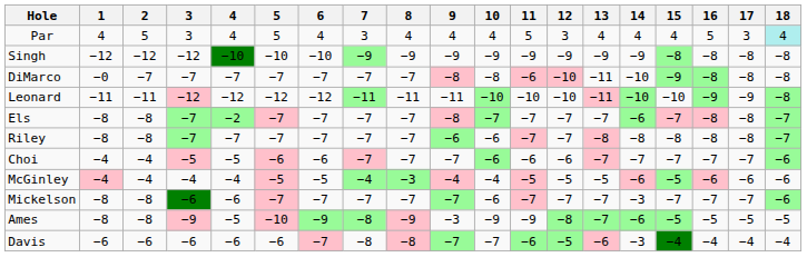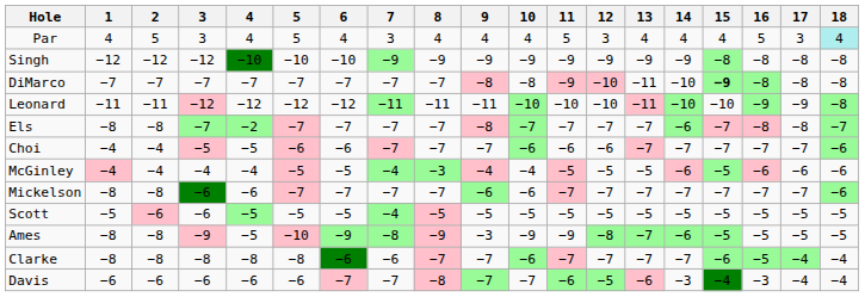 <table class="wikitable" style="text-align:center">
 <tr>
 <th>Hole</th>
 <th>  1  </th>
 <th>  2  </th>
 <th>  3  </th>
 <th>  4  </th>
 <th>  5  </th>
 <th>  6  </th>
 <th>  7  </th>
 <th>  8  </th>
 <th>  9  </th>
 <th> 10 </th>
 <th> 11 </th>
 <th> 12 </th>
 <th> 13 </th>
 <th> 14 </th>
 <th> 15 </th>
 <th> 16 </th>
 <th> 17 </th>
 <th> 18 </th>
 </tr>
 <tr>
 <td>Par</td>
 <td>4</td>
 <td>5</td>
 <td>3</td>
 <td>4</td>
 <td>5</td>
 <td>4</td>
 <td>3</td>
 <td>4</td>
 <td>4</td>
 <td>4</td>
 <td>5</td>
 <td>3</td>
 <td>4</td>
 <td>4</td>
 <td>4</td>
 <td>5</td>
 <td>3</td>
 <td style="background: paleturquoise;">4</td>
 </tr>
 <tr>
 <td align=left> Singh</td>
 <td>−12</td>
 <td>−12</td>
 <td>−12</td>
 <td style="background:Green;">−10</td>
 <td>−10</td>
 <td>−10</td>
 <td style="background:PaleGreen;">−9</td>
 <td>−9</td>
 <td>−9</td>
 <td>−9</td>
 <td>−9</td>
 <td>−9</td>
 <td>−9</td>
 <td>−9</td>
 <td style="background:PaleGreen;">−8</td>
 <td>−8</td>
 <td>−8</td>
 <td>−8</td>
 </tr>
 <tr>
 <td align=left> DiMarco</td>
-<td>−0</td>
+<td>−7</td>
 <td>−7</td>
 <td>−7</td>
 <td>−7</td>
 <td>−7</td>
 <td>−7</td>
 <td>−7</td>
 <td>−7</td>
 <td style="background:Pink;">−8</td>
 <td>−8</td>
-<td style="background:Pink;">−6</td>
+<td style="background:Pink;">−9</td>
 <td style="background:Pink;">−10</td>
 <td>−11</td>
 <td>−10</td>
-<td style="background:PaleGreen;">−9</td>
+<td style="background:PaleGreen;"><strong>−9</strong></td>
 <td style="background:PaleGreen;">−8</td>
 <td>−8</td>
 <td>−8</td>
 </tr>
 <tr>
 <td align=left> Leonard</td>
 <td>−11</td>
 <td>−11</td>
 <td style="background:Pink;">−12</td>
 <td>−12</td>
 <td>−12</td>
 <td>−12</td>
 <td style="background:PaleGreen;">−11</td>
 <td>−11</td>
 <td>−11</td>
 <td style="background:PaleGreen;">−10</td>
 <td>−10</td>
 <td>−10</td>
 <td style="background:Pink;">−11</td>
 <td style="background:PaleGreen;">−10</td>
 <td>−10</td>
 <td style="background:PaleGreen;">−9</td>
 <td>−9</td>
 <td style="background:PaleGreen;">−8</td>
 </tr>
 <tr>
 <td align=left> Els</td>
 <td>−8</td>
 <td>−8</td>
 <td style="background:PaleGreen;">−7</td>
 <td style="background:PaleGreen;">−2</td>
 <td style="background:Pink;">−7</td>
 <td>−7</td>
 <td>−7</td>
 <td>−7</td>
 <td style="background:Pink;">−8</td>
 <td style="background:PaleGreen;">−7</td>
 <td>−7</td>
 <td>−7</td>
 <td>−7</td>
 <td style="background:PaleGreen;">−6</td>
 <td style="background:Pink;">−7</td>
 <td style="background:Pink;">−8</td>
-<td>−8</td>
-<td style="background:PaleGreen;">−7</td>
-</tr>
-<tr>
-<td align=left> Riley</td>
-<td>−8</td>
-<td>−8</td>
-<td style="background:PaleGreen;">−7</td>
-<td>−7</td>
-<td>−7</td>
-<td>−7</td>
-<td>−7</td>
-<td>−7</td>
-<td style="background:PaleGreen;">−6</td>
-<td>−6</td>
-<td style="background:Pink;">−7</td>
-<td>−7</td>
-<td style="background:Pink;">−8</td>
-<td>−8</td>
-<td>−8</td>
-<td>−8</td>
 <td>−8</td>
 <td style="background:PaleGreen;">−7</td>
 </tr>
 <tr>
 <td align=left> Choi</td>
 <td>−4</td>
 <td>−4</td>
 <td style="background:Pink;">−5</td>
 <td>−5</td>
 <td style="background:Pink;">−6</td>
 <td>−6</td>
 <td style="background:Pink;">−7</td>
 <td>−7</td>
 <td>−7</td>
 <td style="background:PaleGreen;">−6</td>
 <td>−6</td>
 <td>−6</td>
 <td style="background:Pink;">−7</td>
 <td>−7</td>
 <td>−7</td>
 <td>−7</td>
 <td>−7</td>
 <td style="background:PaleGreen;">−6</td>
 </tr>
 <tr>
 <td align=left> McGinley</td>
 <td style="background:Pink;">−4</td>
 <td>−4</td>
 <td>−4</td>
 <td>−4</td>
 <td style="background:Pink;">−5</td>
 <td>−5</td>
 <td style="background:PaleGreen;">−4</td>
 <td style="background:PaleGreen;">−3</td>
 <td style="background:Pink;">−4</td>
 <td>−4</td>
 <td style="background:Pink;">−5</td>
 <td>−5</td>
 <td>−5</td>
 <td style="background:Pink;">−6</td>
 <td style="background:PaleGreen;">−5</td>
 <td style="background:Pink;">−6</td>
 <td>−6</td>
 <td>−6</td>
 </tr>
 <tr>
 <td align=left> Mickelson</td>
 <td>−8</td>
 <td>−8</td>
 <td style="background:Green;">−6</td>
 <td>−6</td>
 <td style="background:Pink;">−7</td>
 <td>−7</td>
 <td>−7</td>
 <td>−7</td>
-<td style="background:PaleGreen;">−7</td>
+<td style="background:PaleGreen;">−6</td>
 <td>−6</td>
 <td style="background:Pink;">−7</td>
 <td>−7</td>
 <td>−7</td>
-<td>−3</td>
+<td>−7</td>
 <td>−7</td>
 <td>−7</td>
 <td>−7</td>
 <td style="background:PaleGreen;">−6</td>
+</tr>
+<tr>
+<td align=left> Scott</td>
+<td>−5</td>
+<td style="background:Pink;">−6</td>
+<td>−6</td>
+<td style="background:PaleGreen;">−5</td>
+<td>−5</td>
+<td>−5</td>
+<td style="background:PaleGreen;">−4</td>
+<td style="background:Pink;">−5</td>
+<td>−5</td>
+<td>−5</td>
+<td>−5</td>
+<td>−5</td>
+<td>−5</td>
+<td>−5</td>
+<td>−5</td>
+<td>−5</td>
+<td>−5</td>
+<td>−5</td>
 </tr>
 <tr>
 <td align=left> Ames</td>
 <td>−8</td>
 <td>−8</td>
 <td style="background:Pink;">−9</td>
 <td>−5</td>
 <td style="background:Pink;">−10</td>
 <td style="background:PaleGreen;">−9</td>
 <td style="background:PaleGreen;">−8</td>
 <td style="background:Pink;">−9</td>
 <td>−3</td>
 <td>−9</td>
 <td>−9</td>
 <td style="background:PaleGreen;">−8</td>
 <td style="background:PaleGreen;">−7</td>
 <td style="background:PaleGreen;">−6</td>
 <td style="background:PaleGreen;">−5</td>
 <td>−5</td>
 <td>−5</td>
 <td>−5</td>
 </tr>
 <tr>
+<td align=left> Clarke</td>
+<td>−8</td>
+<td>−8</td>
+<td>−8</td>
+<td>−8</td>
+<td>−8</td>
+<td style="background:Green;">−6</td>
+<td>−6</td>
+<td style="background:Pink;">−7</td>
+<td>−7</td>
+<td style="background:PaleGreen;">−6</td>
+<td style="background:Pink;">−7</td>
+<td>−7</td>
+<td>−7</td>
+<td>−7</td>
+<td style="background:PaleGreen;">−6</td>
+<td style="background:PaleGreen;">−5</td>
+<td style="background:PaleGreen;">−4</td>
+<td>−4</td>
+</tr>
+<tr>
 <td align=left> Davis</td>
 <td>−6</td>
 <td>−6</td>
 <td>−6</td>
 <td>−6</td>
 <td>−6</td>
 <td style="background:Pink;">−7</td>
-<td>−8</td>
+<td>−7</td>
 <td style="background:Pink;">−8</td>
 <td style="background:PaleGreen;">−7</td>
 <td>−7</td>
 <td style="background:PaleGreen;">−6</td>
 <td style="background:PaleGreen;">−5</td>
 <td style="background:Pink;">−6</td>
 <td>−3</td>
 <td style="background:Green;">−4</td>
-<td>−4</td>
+<td>−3</td>
 <td>−4</td>
 <td>−4</td>
 </tr>
 </table>
